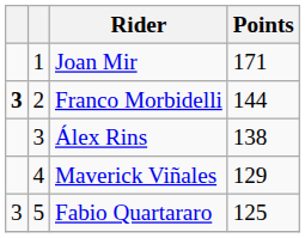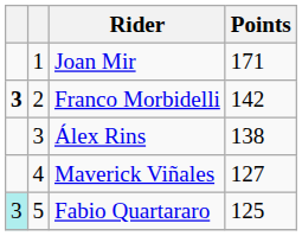 <table class="wikitable" style="font-size: 95%;">
 <tr>
 <th></th>
 <th></th>
 <th>Rider</th>
 <th>Points</th>
 </tr>
 <tr>
 <td></td>
 <td align=center>1</td>
 <td> <a href='#'>Joan Mir</a></td>
 <td align=left>171</td>
 </tr>
 <tr>
 <td><strong> 3</strong></td>
 <td align=center>2</td>
 <td> <a href='#'>Franco Morbidelli</a></td>
-<td align=left>144</td>
+<td align=left>142</td>
 </tr>
 <tr>
 <td></td>
 <td align=center>3</td>
 <td> <a href='#'>Álex Rins</a></td>
 <td align=left>138</td>
 </tr>
 <tr>
 <td></td>
 <td align=center>4</td>
 <td> <a href='#'>Maverick Viñales</a></td>
-<td align=left>129</td>
+<td align=left>127</td>
 </tr>
 <tr>
-<td> 3</td>
+<td style="background: paleturquoise;"> 3</td>
 <td align=center>5</td>
 <td> <a href='#'>Fabio Quartararo</a></td>
 <td align=left>125</td>
 </tr>
 <tr>
 </tr>
 </table>
